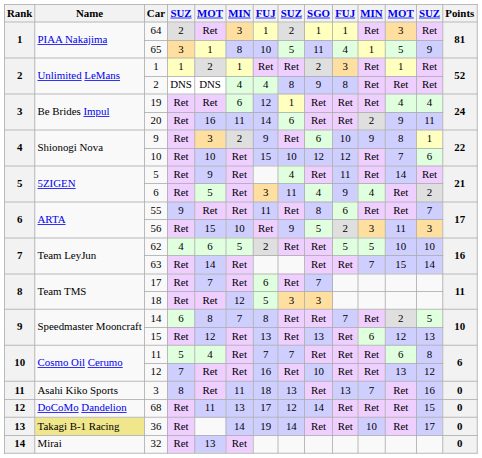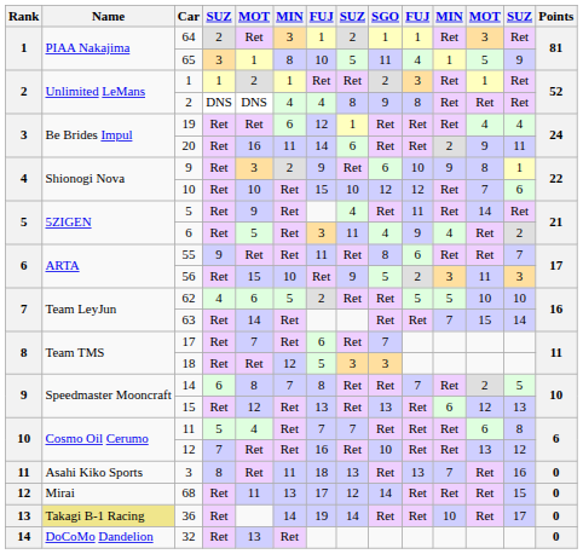 <table class="wikitable" style="font-size: 85%; text-align:center">
 <tr>
 <th>Rank</th>
 <th>Name</th>
 <th>Car</th>
 <th><a href='#'>SUZ</a></th>
 <th><a href='#'>MOT</a></th>
 <th><a href='#'>MIN</a></th>
 <th><a href='#'>FUJ</a></th>
 <th><a href='#'>SUZ</a></th>
 <th><a href='#'>SGO</a></th>
 <th><a href='#'>FUJ</a></th>
 <th><a href='#'>MIN</a></th>
 <th><a href='#'>MOT</a></th>
 <th><a href='#'>SUZ</a></th>
 <th>Points</th>
 </tr>
 <tr>
 <th rowspan="2">1</th>
 <td rowspan=2 align="left"><a href='#'>PIAA Nakajima</a></td>
 <td>64</td>
 <td style="background:#DFDFDF;">2</td>
 <td style="background:#EFCFFF;">Ret</td>
 <td style="background:#FFDF9F;">3</td>
 <td style="background:#FFFFBF;">1</td>
 <td style="background:#DFDFDF;">2</td>
 <td style="background:#FFFFBF;">1</td>
 <td style="background:#FFFFBF;">1</td>
 <td style="background:#EFCFFF;">Ret</td>
 <td style="background:#FFDF9F;">3</td>
 <td style="background:#EFCFFF;">Ret</td>
 <th rowspan="2">81</th>
 </tr>
 <tr>
 <td>65</td>
 <td style="background:#FFDF9F;">3</td>
 <td style="background:#FFFFBF;">1</td>
 <td style="background:#CFCFFF;">8</td>
 <td style="background:#CFCFFF;">10</td>
 <td style="background:#DFFFDF;">5</td>
 <td style="background:#CFCFFF;">11</td>
 <td style="background:#DFFFDF;">4</td>
 <td style="background:#FFFFBF;">1</td>
 <td style="background:#DFFFDF;">5</td>
 <td style="background:#CFCFFF;">9</td>
 </tr>
 <tr>
 <th rowspan="2">2</th>
 <td rowspan=2 align="left"><a href='#'>Unlimited</a> <a href='#'>LeMans</a></td>
 <td>1</td>
 <td style="background:#FFFFBF;">1</td>
 <td style="background:#DFDFDF;">2</td>
 <td style="background:#FFFFBF;">1</td>
 <td style="background:#EFCFFF;">Ret</td>
 <td style="background:#EFCFFF;">Ret</td>
 <td style="background:#DFDFDF;">2</td>
 <td style="background:#FFDF9F;">3</td>
 <td style="background:#EFCFFF;">Ret</td>
 <td style="background:#FFFFBF;">1</td>
 <td style="background:#EFCFFF;">Ret</td>
 <th rowspan="2">52</th>
 </tr>
 <tr>
 <td>2</td>
 <td style="background:#FFFFFF;">DNS</td>
 <td style="background:#FFFFFF;">DNS</td>
 <td style="background:#DFFFDF;">4</td>
 <td style="background:#DFFFDF;">4</td>
 <td style="background:#CFCFFF;">8</td>
 <td style="background:#CFCFFF;">9</td>
 <td style="background:#CFCFFF;">8</td>
 <td style="background:#EFCFFF;">Ret</td>
 <td style="background:#EFCFFF;">Ret</td>
 <td style="background:#EFCFFF;">Ret</td>
 </tr>
 <tr>
 <th rowspan="2">3</th>
 <td rowspan=2 align="left">Be Brides <a href='#'>Impul</a></td>
 <td>19</td>
 <td style="background:#EFCFFF;">Ret</td>
 <td style="background:#EFCFFF;">Ret</td>
 <td style="background:#DFFFDF;">6</td>
 <td style="background:#CFCFFF;">12</td>
 <td style="background:#FFFFBF;">1</td>
 <td style="background:#EFCFFF;">Ret</td>
 <td style="background:#EFCFFF;">Ret</td>
 <td style="background:#EFCFFF;">Ret</td>
 <td style="background:#DFFFDF;">4</td>
 <td style="background:#DFFFDF;">4</td>
 <th rowspan="2">24</th>
 </tr>
 <tr>
 <td>20</td>
 <td style="background:#EFCFFF;">Ret</td>
 <td style="background:#CFCFFF;">16</td>
 <td style="background:#CFCFFF;">11</td>
 <td style="background:#CFCFFF;">14</td>
 <td style="background:#DFFFDF;">6</td>
 <td style="background:#EFCFFF;">Ret</td>
 <td style="background:#EFCFFF;">Ret</td>
 <td style="background:#DFDFDF;">2</td>
 <td style="background:#CFCFFF;">9</td>
 <td style="background:#CFCFFF;">11</td>
 </tr>
 <tr>
 <th rowspan="2">4</th>
 <td rowspan=2 align="left">Shionogi Nova</td>
 <td>9</td>
 <td style="background:#EFCFFF;">Ret</td>
 <td style="background:#FFDF9F;">3</td>
 <td style="background:#DFDFDF;">2</td>
 <td style="background:#CFCFFF;">9</td>
 <td style="background:#EFCFFF;">Ret</td>
 <td style="background:#DFFFDF;">6</td>
 <td style="background:#CFCFFF;">10</td>
 <td style="background:#CFCFFF;">9</td>
 <td style="background:#CFCFFF;">8</td>
 <td style="background:#FFFFBF;">1</td>
 <th rowspan="2">22</th>
 </tr>
 <tr>
 <td>10</td>
 <td style="background:#EFCFFF;">Ret</td>
 <td style="background:#CFCFFF;">10</td>
 <td style="background:#EFCFFF;">Ret</td>
 <td style="background:#CFCFFF;">15</td>
 <td style="background:#CFCFFF;">10</td>
 <td style="background:#CFCFFF;">12</td>
 <td style="background:#CFCFFF;">12</td>
 <td style="background:#EFCFFF;">Ret</td>
 <td style="background:#CFCFFF;">7</td>
 <td style="background:#DFFFDF;">6</td>
 </tr>
 <tr>
 <th rowspan="2">5</th>
 <td rowspan=2 align="left"><a href='#'>5ZIGEN</a></td>
 <td>5</td>
 <td style="background:#EFCFFF;">Ret</td>
 <td style="background:#CFCFFF;">9</td>
 <td style="background:#EFCFFF;">Ret</td>
 <td></td>
 <td style="background:#DFFFDF;">4</td>
 <td style="background:#EFCFFF;">Ret</td>
 <td style="background:#CFCFFF;">11</td>
 <td style="background:#EFCFFF;">Ret</td>
 <td style="background:#CFCFFF;">14</td>
 <td style="background:#EFCFFF;">Ret</td>
 <th rowspan="2">21</th>
 </tr>
 <tr>
 <td>6</td>
 <td style="background:#EFCFFF;">Ret</td>
 <td style="background:#DFFFDF;">5</td>
 <td style="background:#EFCFFF;">Ret</td>
 <td style="background:#FFDF9F;">3</td>
 <td style="background:#CFCFFF;">11</td>
 <td style="background:#DFFFDF;">4</td>
 <td style="background:#CFCFFF;">9</td>
 <td style="background:#DFFFDF;">4</td>
 <td style="background:#EFCFFF;">Ret</td>
 <td style="background:#DFDFDF;">2</td>
 </tr>
 <tr>
 <th rowspan="2">6</th>
 <td rowspan=2 align="left"><a href='#'>ARTA</a></td>
 <td>55</td>
 <td style="background:#CFCFFF;">9</td>
 <td style="background:#EFCFFF;">Ret</td>
 <td style="background:#EFCFFF;">Ret</td>
 <td style="background:#CFCFFF;">11</td>
 <td style="background:#EFCFFF;">Ret</td>
 <td style="background:#CFCFFF;">8</td>
 <td style="background:#DFFFDF;">6</td>
 <td style="background:#EFCFFF;">Ret</td>
 <td style="background:#EFCFFF;">Ret</td>
 <td style="background:#CFCFFF;">7</td>
 <th rowspan="2">17</th>
 </tr>
 <tr>
 <td>56</td>
 <td style="background:#EFCFFF;">Ret</td>
 <td style="background:#CFCFFF;">15</td>
 <td style="background:#CFCFFF;">10</td>
 <td style="background:#EFCFFF;">Ret</td>
 <td style="background:#CFCFFF;">9</td>
 <td style="background:#DFFFDF;">5</td>
 <td style="background:#DFDFDF;">2</td>
 <td style="background:#FFDF9F;">3</td>
 <td style="background:#CFCFFF;">11</td>
 <td style="background:#FFDF9F;">3</td>
 </tr>
 <tr>
 <th rowspan="2">7</th>
 <td rowspan=2 align="left">Team LeyJun</td>
 <td>62</td>
 <td style="background:#DFFFDF;">4</td>
 <td style="background:#DFFFDF;">6</td>
 <td style="background:#DFFFDF;">5</td>
 <td style="background:#DFDFDF;">2</td>
 <td style="background:#EFCFFF;">Ret</td>
 <td style="background:#EFCFFF;">Ret</td>
 <td style="background:#DFFFDF;">5</td>
 <td style="background:#DFFFDF;">5</td>
 <td style="background:#CFCFFF;">10</td>
 <td style="background:#CFCFFF;">10</td>
 <th rowspan="2">16</th>
 </tr>
 <tr>
 <td>63</td>
 <td style="background:#EFCFFF;">Ret</td>
 <td style="background:#CFCFFF;">14</td>
 <td style="background:#EFCFFF;">Ret</td>
 <td></td>
 <td></td>
 <td style="background:#EFCFFF;">Ret</td>
 <td style="background:#EFCFFF;">Ret</td>
 <td style="background:#CFCFFF;">7</td>
 <td style="background:#CFCFFF;">15</td>
 <td style="background:#CFCFFF;">14</td>
 </tr>
 <tr>
 <th rowspan="2">8</th>
 <td rowspan=2 align="left">Team TMS</td>
 <td>17</td>
 <td style="background:#EFCFFF;">Ret</td>
 <td style="background:#CFCFFF;">7</td>
 <td style="background:#EFCFFF;">Ret</td>
 <td style="background:#DFFFDF;">6</td>
 <td style="background:#EFCFFF;">Ret</td>
 <td style="background:#CFCFFF;">7</td>
 <td></td>
 <td></td>
 <td></td>
 <td></td>
 <th rowspan="2">11</th>
 </tr>
 <tr>
 <td>18</td>
 <td style="background:#EFCFFF;">Ret</td>
 <td style="background:#EFCFFF;">Ret</td>
 <td style="background:#CFCFFF;">12</td>
 <td style="background:#DFFFDF;">5</td>
 <td style="background:#FFDF9F;">3</td>
 <td style="background:#FFDF9F;">3</td>
 <td></td>
 <td></td>
 <td></td>
 <td></td>
 </tr>
 <tr>
 <th rowspan="2">9</th>
 <td rowspan=2 align="left">Speedmaster Mooncraft</td>
 <td>14</td>
 <td style="background:#DFFFDF;">6</td>
 <td style="background:#CFCFFF;">8</td>
 <td style="background:#CFCFFF;">7</td>
 <td style="background:#CFCFFF;">8</td>
 <td style="background:#EFCFFF;">Ret</td>
 <td style="background:#EFCFFF;">Ret</td>
 <td style="background:#CFCFFF;">7</td>
 <td style="background:#EFCFFF;">Ret</td>
 <td style="background:#DFDFDF;">2</td>
 <td style="background:#DFFFDF;">5</td>
 <th rowspan="2">10</th>
 </tr>
 <tr>
 <td>15</td>
 <td style="background:#EFCFFF;">Ret</td>
 <td style="background:#CFCFFF;">12</td>
 <td style="background:#EFCFFF;">Ret</td>
 <td style="background:#CFCFFF;">13</td>
 <td style="background:#EFCFFF;">Ret</td>
 <td style="background:#CFCFFF;">13</td>
 <td style="background:#EFCFFF;">Ret</td>
 <td style="background:#DFFFDF;">6</td>
 <td style="background:#CFCFFF;">12</td>
 <td style="background:#CFCFFF;">13</td>
 </tr>
 <tr>
 <th rowspan="2">10</th>
 <td rowspan=2 align="left"><a href='#'>Cosmo Oil</a> <a href='#'>Cerumo</a></td>
 <td>11</td>
 <td style="background:#DFFFDF;">5</td>
 <td style="background:#DFFFDF;">4</td>
 <td style="background:#EFCFFF;">Ret</td>
 <td style="background:#CFCFFF;">7</td>
 <td style="background:#CFCFFF;">7</td>
 <td style="background:#EFCFFF;">Ret</td>
 <td style="background:#EFCFFF;">Ret</td>
 <td style="background:#EFCFFF;">Ret</td>
 <td style="background:#DFFFDF;">6</td>
 <td style="background:#CFCFFF;">8</td>
 <th rowspan="2">6</th>
 </tr>
 <tr>
 <td>12</td>
 <td style="background:#CFCFFF;">7</td>
 <td style="background:#EFCFFF;">Ret</td>
 <td style="background:#EFCFFF;">Ret</td>
 <td style="background:#CFCFFF;">16</td>
 <td style="background:#EFCFFF;">Ret</td>
 <td style="background:#CFCFFF;">10</td>
 <td style="background:#EFCFFF;">Ret</td>
 <td style="background:#EFCFFF;">Ret</td>
 <td style="background:#CFCFFF;">13</td>
 <td style="background:#CFCFFF;">12</td>
 </tr>
 <tr>
 <th>11</th>
 <td align="left">Asahi Kiko Sports</td>
 <td>3</td>
 <td style="background:#CFCFFF;">8</td>
 <td style="background:#EFCFFF;">Ret</td>
 <td style="background:#CFCFFF;">11</td>
 <td style="background:#CFCFFF;">18</td>
 <td style="background:#CFCFFF;">13</td>
 <td style="background:#EFCFFF;">Ret</td>
 <td style="background:#CFCFFF;">13</td>
 <td style="background:#CFCFFF;">7</td>
 <td style="background:#EFCFFF;">Ret</td>
 <td style="background:#CFCFFF;">16</td>
 <th>0</th>
 </tr>
 <tr>
 <th>12</th>
-<td align="left"><a href='#'>DoCoMo</a> <a href='#'>Dandelion</a></td>
+<td align="left">Mirai</td>
 <td>68</td>
 <td style="background:#EFCFFF;">Ret</td>
 <td style="background:#CFCFFF;">11</td>
 <td style="background:#CFCFFF;">13</td>
 <td style="background:#CFCFFF;">17</td>
 <td style="background:#CFCFFF;">12</td>
 <td style="background:#CFCFFF;">14</td>
 <td style="background:#EFCFFF;">Ret</td>
 <td style="background:#EFCFFF;">Ret</td>
 <td style="background:#EFCFFF;">Ret</td>
 <td style="background:#CFCFFF;">15</td>
 <th>0</th>
 </tr>
 <tr>
 <th>13</th>
 <td align="left" style="background: khaki;">Takagi B-1 Racing</td>
 <td>36</td>
 <td style="background:#EFCFFF;">Ret</td>
 <td></td>
 <td style="background:#CFCFFF;">14</td>
 <td style="background:#CFCFFF;">19</td>
 <td style="background:#CFCFFF;">14</td>
 <td style="background:#EFCFFF;">Ret</td>
 <td style="background:#EFCFFF;">Ret</td>
 <td style="background:#CFCFFF;">10</td>
 <td style="background:#EFCFFF;">Ret</td>
 <td style="background:#CFCFFF;">17</td>
 <th>0</th>
 </tr>
 <tr>
 <th>14</th>
-<td align="left">Mirai</td>
+<td align="left"><a href='#'>DoCoMo</a> <a href='#'>Dandelion</a></td>
 <td>32</td>
 <td style="background:#EFCFFF;">Ret</td>
 <td style="background:#CFCFFF;">13</td>
 <td style="background:#EFCFFF;">Ret</td>
 <td></td>
 <td></td>
 <td></td>
 <td></td>
 <td></td>
 <td></td>
 <td></td>
 <th>0</th>
 </tr>
 </table>
